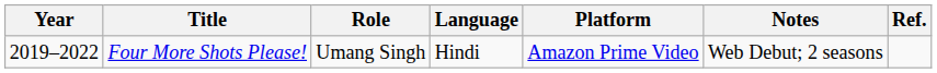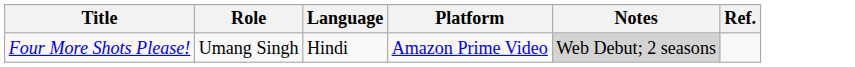 <table class="wikitable">
 <tr>
-<th>Year</th>
 <th>Title</th>
 <th>Role</th>
 <th>Language</th>
 <th>Platform</th>
 <th>Notes</th>
 <th>Ref.</th>
 </tr>
 <tr>
-<td>2019–2022</td>
 <td><em><a href='#'>Four More Shots Please!</a></em></td>
 <td>Umang Singh</td>
 <td>Hindi</td>
 <td><a href='#'>Amazon Prime Video</a></td>
-<td>Web Debut; 2 seasons</td>
+<td style="background: lightgrey;">Web Debut; 2 seasons</td>
 <td style="text-align:center;"></td>
 </tr>
 </table>
